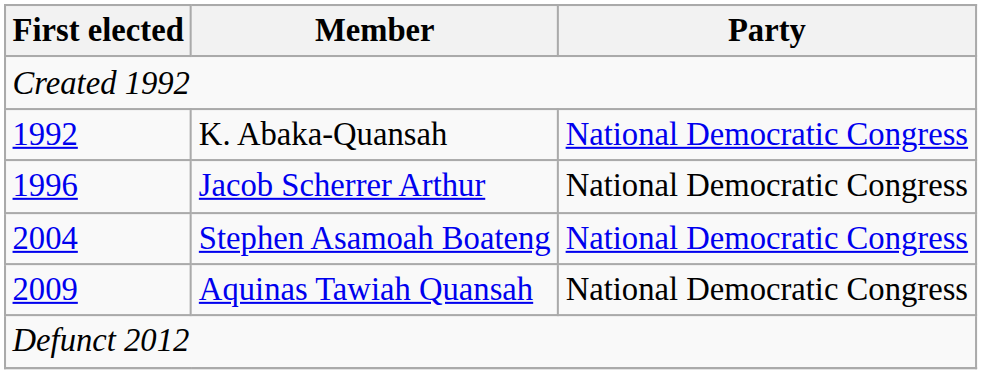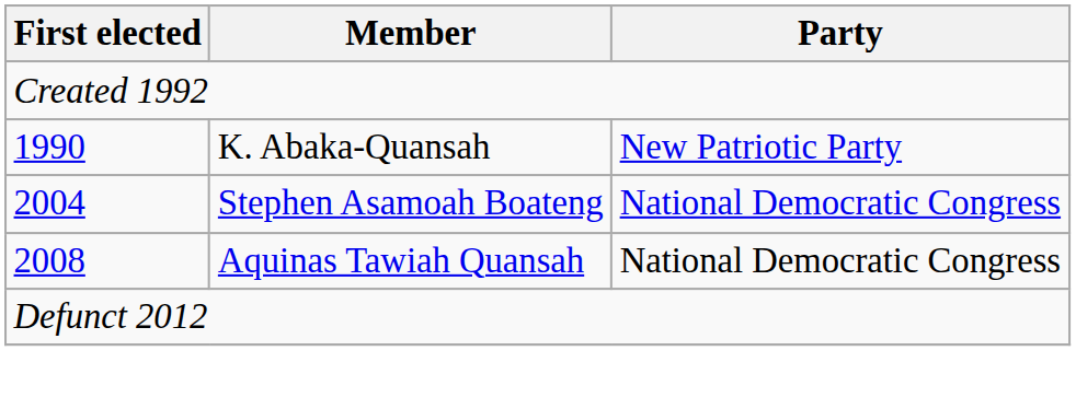 <table class="wikitable">
 <tr>
 <th>First elected</th>
 <th>Member</th>
 <th>Party</th>
 </tr>
 <tr>
 <td colspan=3><em>Created 1992</em></td>
 </tr>
 <tr>
-<td><a href='#'>1992</a></td>
+<td><a href='#'>1990</a></td>
 <td>K. Abaka-Quansah</td>
-<td><a href='#'>National Democratic Congress</a></td>
-</tr>
-<tr>
-<td><a href='#'>1996</a></td>
-<td><a href='#'>Jacob Scherrer Arthur</a></td>
-<td>National Democratic Congress</td>
+<td><a href='#'>New Patriotic Party</a></td>
 </tr>
 <tr>
 <td><a href='#'>2004</a></td>
 <td><a href='#'>Stephen Asamoah Boateng</a></td>
 <td><a href='#'>National Democratic Congress</a></td>
 </tr>
 <tr>
-<td><a href='#'>2009</a></td>
+<td><a href='#'>2008</a></td>
 <td><a href='#'>Aquinas Tawiah Quansah</a></td>
 <td>National Democratic Congress</td>
 </tr>
 <tr>
 <td colspan=3><em>Defunct 2012</em></td>
 </tr>
 <tr>
 </tr>
 </table>
